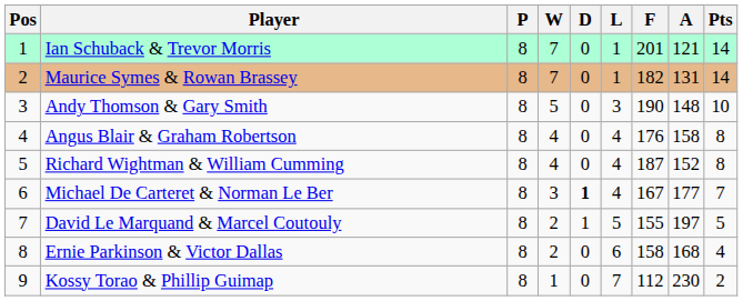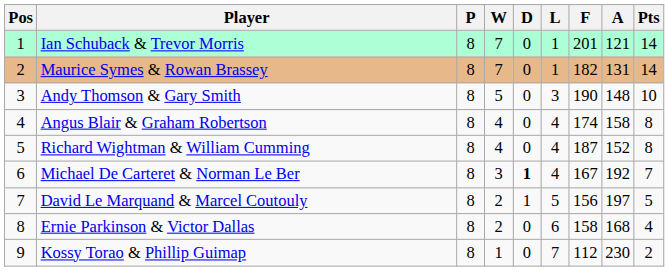 <table class="wikitable" style="font-size: 100%">
 <tr>
 <th width=20>Pos</th>
 <th width=400>Player</th>
 <th width=20>P</th>
 <th width=20>W</th>
 <th width=20>D</th>
 <th width=20>L</th>
 <th width=20>F</th>
 <th width=20>A</th>
 <th width=20>Pts</th>
 </tr>
 <tr align=center style="background: #ADFFD6;">
 <td>1</td>
 <td align="left"> <a href='#'>Ian Schuback</a> & <a href='#'>Trevor Morris</a></td>
 <td>8</td>
 <td>7</td>
 <td>0</td>
 <td>1</td>
 <td>201</td>
 <td>121</td>
 <td>14</td>
 </tr>
 <tr align=center style="background: #E6B88A;">
 <td>2</td>
 <td align="left"> <a href='#'>Maurice Symes</a> & <a href='#'>Rowan Brassey</a></td>
 <td>8</td>
 <td>7</td>
 <td>0</td>
 <td>1</td>
 <td>182</td>
 <td>131</td>
 <td>14</td>
 </tr>
 <tr align=center>
 <td>3</td>
 <td align="left"> <a href='#'>Andy Thomson</a> & <a href='#'>Gary Smith</a></td>
 <td>8</td>
 <td>5</td>
 <td>0</td>
 <td>3</td>
 <td>190</td>
 <td>148</td>
 <td>10</td>
 </tr>
 <tr align=center>
 <td>4</td>
 <td align="left"> <a href='#'>Angus Blair</a> & <a href='#'>Graham Robertson</a></td>
 <td>8</td>
 <td>4</td>
 <td>0</td>
 <td>4</td>
-<td>176</td>
+<td>174</td>
 <td>158</td>
 <td>8</td>
 </tr>
 <tr align=center>
 <td>5</td>
 <td align="left"> <a href='#'>Richard Wightman</a> & <a href='#'>William Cumming</a></td>
 <td>8</td>
 <td>4</td>
 <td>0</td>
 <td>4</td>
 <td>187</td>
 <td>152</td>
 <td>8</td>
 </tr>
 <tr align=center>
 <td>6</td>
 <td align="left"> <a href='#'>Michael De Carteret</a> & <a href='#'>Norman Le Ber</a></td>
 <td>8</td>
 <td>3</td>
 <td><strong>1</strong></td>
 <td>4</td>
 <td>167</td>
-<td>177</td>
+<td>192</td>
 <td>7</td>
 </tr>
 <tr align=center>
 <td>7</td>
 <td align="left"> <a href='#'>David Le Marquand</a> & <a href='#'>Marcel Coutouly</a></td>
 <td>8</td>
 <td>2</td>
 <td>1</td>
 <td>5</td>
-<td>155</td>
+<td>156</td>
 <td>197</td>
 <td>5</td>
 </tr>
 <tr align=center>
 <td>8</td>
 <td align="left"> <a href='#'>Ernie Parkinson</a> & <a href='#'>Victor Dallas</a></td>
 <td>8</td>
 <td>2</td>
 <td>0</td>
 <td>6</td>
 <td>158</td>
 <td>168</td>
 <td>4</td>
 </tr>
 <tr align=center>
 <td>9</td>
 <td align="left"> <a href='#'>Kossy Torao</a> & <a href='#'>Phillip Guimap</a></td>
 <td>8</td>
 <td>1</td>
 <td>0</td>
 <td>7</td>
 <td>112</td>
 <td>230</td>
 <td>2</td>
 </tr>
 </table>
